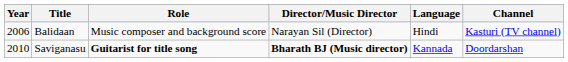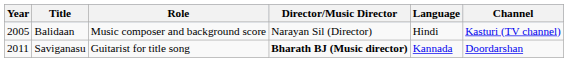 <table class="wikitable">
 <tr style="background:#b0c4de; text-align:center;">
 <th>Year</th>
 <th>Title</th>
 <th>Role</th>
 <th>Director/Music Director</th>
 <th>Language</th>
 <th>Channel</th>
 </tr>
 <tr>
-<td>2006</td>
+<td>2005</td>
 <td>Balidaan</td>
 <td>Music composer and background score</td>
 <td>Narayan Sil (Director)</td>
 <td>Hindi</td>
 <td><a href='#'>Kasturi (TV channel)</a></td>
 </tr>
 <tr>
-<td>2010</td>
+<td>2011</td>
 <td>Saviganasu</td>
-<td><strong>Guitarist for title song</strong></td>
+<td>Guitarist for title song</td>
 <td><strong>Bharath BJ (Music director)</strong></td>
 <td><a href='#'>Kannada</a></td>
 <td><a href='#'>Doordarshan</a></td>
 </tr>
 </table>
